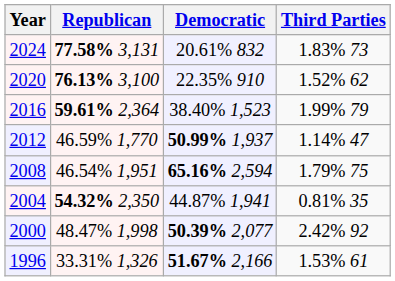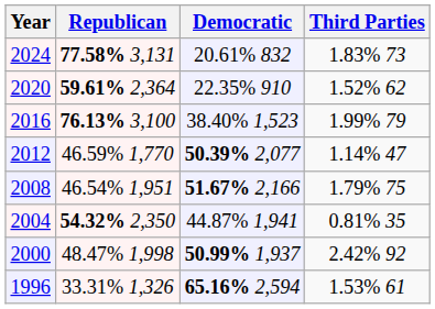 <table class="wikitable" style="float:right; font-size:95%;">
 <tr bgcolor=lightgrey>
 <th>Year</th>
 <th><a href='#'>Republican</a></th>
 <th><a href='#'>Democratic</a></th>
 <th><a href='#'>Third Parties</a></th>
 </tr>
 <tr>
 <td align="center" bgcolor="#fff3f3"><a href='#'>2024</a></td>
 <td align="center" bgcolor="#fff3f3"><strong>77.58%</strong> <em>3,131</em></td>
 <td align="center" bgcolor="#f0f0ff">20.61% <em>832</em></td>
 <td align="center">1.83% <em>73</em></td>
 </tr>
 <tr>
 <td align="center" bgcolor="#fff3f3"><a href='#'>2020</a></td>
-<td align="center" bgcolor="#fff3f3"><strong>76.13%</strong> <em>3,100</em></td>
+<td align="center" bgcolor="#fff3f3"><strong>59.61%</strong> <em>2,364</em></td>
 <td align="center" bgcolor="#f0f0ff">22.35% <em>910</em></td>
 <td align="center">1.52% <em>62</em></td>
 </tr>
 <tr>
 <td align="center" bgcolor="#fff3f3"><a href='#'>2016</a></td>
-<td align="center" bgcolor="#fff3f3"><strong>59.61%</strong> <em>2,364</em></td>
+<td align="center" bgcolor="#fff3f3"><strong>76.13%</strong> <em>3,100</em></td>
 <td align="center" bgcolor="#f0f0ff">38.40% <em>1,523</em></td>
 <td align="center">1.99% <em>79</em></td>
 </tr>
 <tr>
 <td align="center" bgcolor="#f0f0ff"><a href='#'>2012</a></td>
 <td align="center" bgcolor="#fff3f3">46.59% <em>1,770</em></td>
-<td align="center" bgcolor="#f0f0ff"><strong>50.99%</strong> <em>1,937</em></td>
+<td align="center" bgcolor="#f0f0ff"><strong>50.39%</strong> <em>2,077</em></td>
 <td align="center">1.14% <em>47</em></td>
 </tr>
 <tr>
 <td align="center" bgcolor="#f0f0ff"><a href='#'>2008</a></td>
 <td align="center" bgcolor="#fff3f3">46.54% <em>1,951</em></td>
-<td align="center" bgcolor="#f0f0ff"><strong>65.16%</strong> <em>2,594</em></td>
+<td align="center" bgcolor="#f0f0ff"><strong>51.67%</strong> <em>2,166</em></td>
 <td align="center">1.79% <em>75</em></td>
 </tr>
 <tr>
 <td align="center" bgcolor="#fff3f3"><a href='#'>2004</a></td>
 <td align="center" bgcolor="#fff3f3"><strong>54.32%</strong> <em>2,350</em></td>
 <td align="center" bgcolor="#f0f0ff">44.87% <em>1,941</em></td>
 <td align="center">0.81% <em>35</em></td>
 </tr>
 <tr>
 <td align="center" bgcolor="#f0f0ff"><a href='#'>2000</a></td>
 <td align="center" bgcolor="#fff3f3">48.47% <em>1,998</em></td>
-<td align="center" bgcolor="#f0f0ff"><strong>50.39%</strong> <em>2,077</em></td>
+<td align="center" bgcolor="#f0f0ff"><strong>50.99%</strong> <em>1,937</em></td>
 <td align="center">2.42% <em>92</em></td>
 </tr>
 <tr>
 <td align="center" bgcolor="#f0f0ff"><a href='#'>1996</a></td>
 <td align="center" bgcolor="#fff3f3">33.31% <em>1,326</em></td>
-<td align="center" bgcolor="#f0f0ff"><strong>51.67%</strong> <em>2,166</em></td>
+<td align="center" bgcolor="#f0f0ff"><strong>65.16%</strong> <em>2,594</em></td>
 <td align="center">1.53% <em>61</em></td>
 </tr>
 </table>
